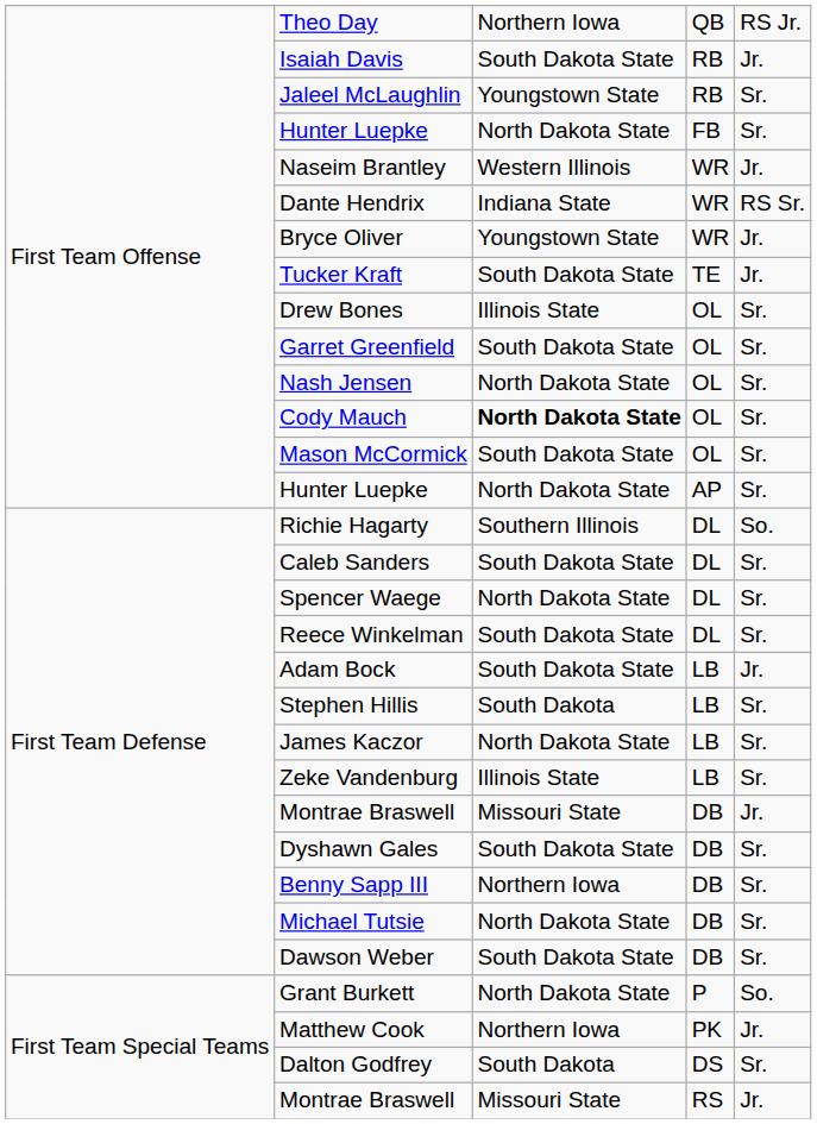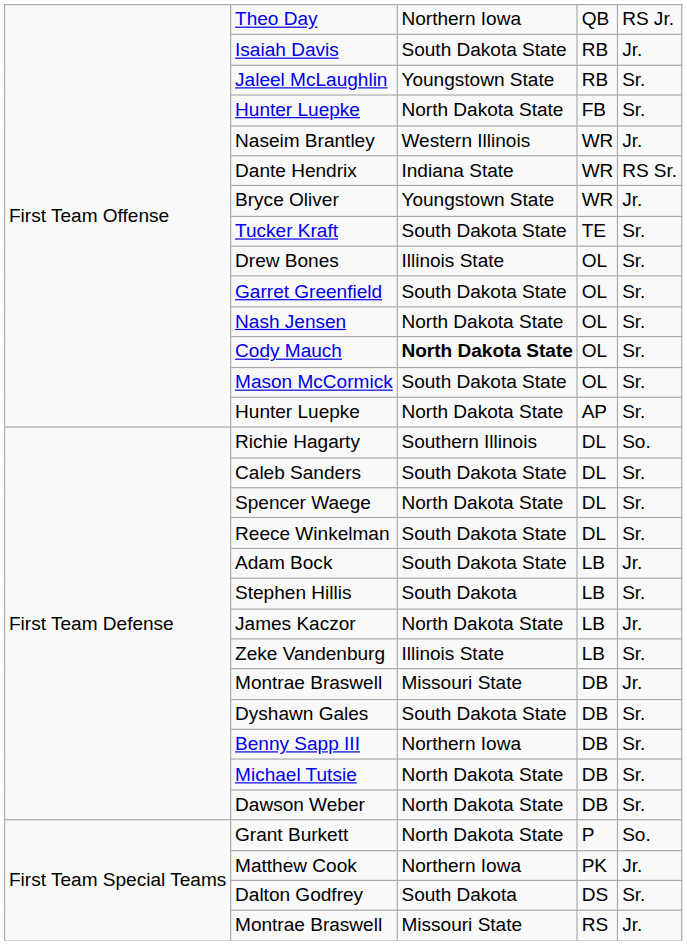 <table class="wikitable">
 <tr>
 <td rowspan=14>First Team Offense</td>
 <td><a href='#'>Theo Day</a></td>
 <td>Northern Iowa</td>
 <td>QB</td>
 <td>RS Jr.</td>
 </tr>
 <tr>
 <td><a href='#'>Isaiah Davis</a></td>
 <td>South Dakota State</td>
 <td>RB</td>
 <td>Jr.</td>
 </tr>
 <tr>
 <td><a href='#'>Jaleel McLaughlin</a></td>
 <td>Youngstown State</td>
 <td>RB</td>
 <td>Sr.</td>
 </tr>
 <tr>
 <td><a href='#'>Hunter Luepke</a></td>
 <td>North Dakota State</td>
 <td>FB</td>
 <td>Sr.</td>
 </tr>
 <tr>
 <td>Naseim Brantley</td>
 <td>Western Illinois</td>
 <td>WR</td>
 <td>Jr.</td>
 </tr>
 <tr>
 <td>Dante Hendrix</td>
 <td>Indiana State</td>
 <td>WR</td>
 <td>RS Sr.</td>
 </tr>
 <tr>
 <td>Bryce Oliver</td>
 <td>Youngstown State</td>
 <td>WR</td>
 <td>Jr.</td>
 </tr>
 <tr>
 <td><a href='#'>Tucker Kraft</a></td>
 <td>South Dakota State</td>
 <td>TE</td>
-<td>Jr.</td>
+<td>Sr.</td>
 </tr>
 <tr>
 <td>Drew Bones</td>
 <td>Illinois State</td>
 <td>OL</td>
 <td>Sr.</td>
 </tr>
 <tr>
 <td><a href='#'>Garret Greenfield</a></td>
 <td>South Dakota State</td>
 <td>OL</td>
 <td>Sr.</td>
 </tr>
 <tr>
 <td><a href='#'>Nash Jensen</a></td>
 <td>North Dakota State</td>
 <td>OL</td>
 <td>Sr.</td>
 </tr>
 <tr>
 <td><a href='#'>Cody Mauch</a></td>
 <td><strong>North Dakota State</strong></td>
 <td>OL</td>
 <td>Sr.</td>
 </tr>
 <tr>
 <td><a href='#'>Mason McCormick</a></td>
 <td>South Dakota State</td>
 <td>OL</td>
 <td>Sr.</td>
 </tr>
 <tr>
 <td>Hunter Luepke</td>
 <td>North Dakota State</td>
 <td>AP</td>
 <td>Sr.</td>
 </tr>
 <tr>
 <td rowspan=13>First Team Defense</td>
 <td>Richie Hagarty</td>
 <td>Southern Illinois</td>
 <td>DL</td>
 <td>So.</td>
 </tr>
 <tr>
 <td>Caleb Sanders</td>
 <td>South Dakota State</td>
 <td>DL</td>
 <td>Sr.</td>
 </tr>
 <tr>
 <td>Spencer Waege</td>
 <td>North Dakota State</td>
 <td>DL</td>
 <td>Sr.</td>
 </tr>
 <tr>
 <td>Reece Winkelman</td>
 <td>South Dakota State</td>
 <td>DL</td>
 <td>Sr.</td>
 </tr>
 <tr>
 <td>Adam Bock</td>
 <td>South Dakota State</td>
 <td>LB</td>
 <td>Jr.</td>
 </tr>
 <tr>
 <td>Stephen Hillis</td>
 <td>South Dakota</td>
 <td>LB</td>
 <td>Sr.</td>
 </tr>
 <tr>
 <td>James Kaczor</td>
 <td>North Dakota State</td>
 <td>LB</td>
-<td>Sr.</td>
+<td>Jr.</td>
 </tr>
 <tr>
 <td>Zeke Vandenburg</td>
 <td>Illinois State</td>
 <td>LB</td>
 <td>Sr.</td>
 </tr>
 <tr>
 <td>Montrae Braswell</td>
 <td>Missouri State</td>
 <td>DB</td>
 <td>Jr.</td>
 </tr>
 <tr>
 <td>Dyshawn Gales</td>
 <td>South Dakota State</td>
 <td>DB</td>
 <td>Sr.</td>
 </tr>
 <tr>
 <td><a href='#'>Benny Sapp III</a></td>
 <td>Northern Iowa</td>
 <td>DB</td>
 <td>Sr.</td>
 </tr>
 <tr>
 <td><a href='#'>Michael Tutsie</a></td>
 <td>North Dakota State</td>
 <td>DB</td>
 <td>Sr.</td>
 </tr>
 <tr>
 <td>Dawson Weber</td>
-<td>South Dakota State</td>
+<td>North Dakota State</td>
 <td>DB</td>
 <td>Sr.</td>
 </tr>
 <tr>
 <td rowspan=4>First Team Special Teams</td>
 <td>Grant Burkett</td>
 <td>North Dakota State</td>
 <td>P</td>
 <td>So.</td>
 </tr>
 <tr>
 <td>Matthew Cook</td>
 <td>Northern Iowa</td>
 <td>PK</td>
 <td>Jr.</td>
 </tr>
 <tr>
 <td>Dalton Godfrey</td>
 <td>South Dakota</td>
 <td>DS</td>
 <td>Sr.</td>
 </tr>
 <tr>
 <td>Montrae Braswell</td>
 <td>Missouri State</td>
 <td>RS</td>
 <td>Jr.</td>
 </tr>
 </table>
